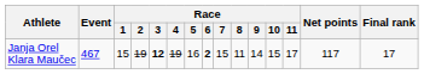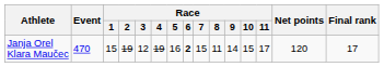 <table class="wikitable" style="font-size:90%">
 <tr>
 <th rowspan="2">Athlete</th>
 <th rowspan="2">Event</th>
 <th colspan=11>Race</th>
 <th rowspan=2>Net points</th>
 <th rowspan=2>Final rank</th>
 </tr>
 <tr style="font-size:95%">
 <th>1</th>
 <th>2</th>
 <th>3</th>
 <th>4</th>
 <th>5</th>
 <th>6</th>
 <th>7</th>
 <th>8</th>
 <th>9</th>
 <th>10</th>
 <th>11</th>
 </tr>
 <tr align=center>
 <td align=left><a href='#'>Janja Orel</a><br><a href='#'>Klara Maučec</a></td>
-<td align=left><a href='#'>467</a></td>
+<td align=left><a href='#'>470</a></td>
 <td>15</td>
 <td><s>19</s></td>
-<td><strong>12</strong></td>
+<td>12</td>
 <td><s>19</s></td>
 <td>16</td>
 <td><strong>2</strong></td>
 <td>15</td>
 <td>11</td>
 <td>14</td>
 <td>15</td>
 <td>17</td>
-<td>117</td>
+<td>120</td>
 <td>17</td>
 </tr>
 </table>
